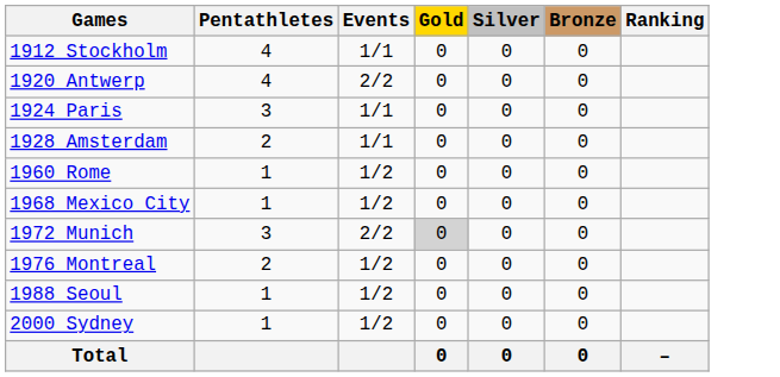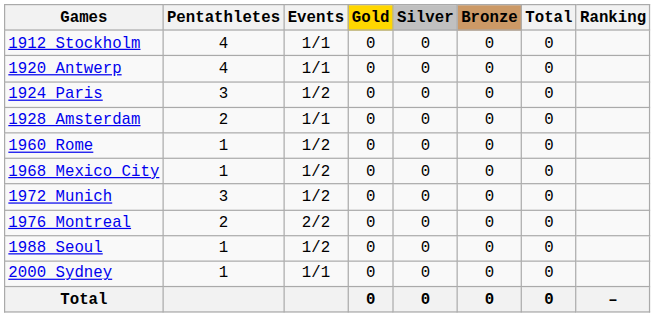 <table class="wikitable sortable" style="text-align:center">
 <tr>
 <th>Games</th>
 <th>Pentathletes</th>
 <th>Events</th>
 <th style="background-color:gold;">Gold</th>
 <th style="background-color:silver;">Silver</th>
 <th style="background-color:#c96;">Bronze</th>
+<th>Total</th>
 <th>Ranking</th>
 </tr>
 <tr>
 <td align=left><a href='#'>1912 Stockholm</a></td>
 <td>4</td>
 <td>1/1</td>
 <td>0</td>
 <td>0</td>
 <td>0</td>
+<td>0</td>
 <td></td>
 </tr>
 <tr>
 <td align=left><a href='#'>1920 Antwerp</a></td>
 <td>4</td>
-<td>2/2</td>
+<td>1/1</td>
+<td>0</td>
 <td>0</td>
 <td>0</td>
 <td>0</td>
 <td></td>
 </tr>
 <tr>
 <td align=left><a href='#'>1924 Paris</a></td>
 <td>3</td>
-<td>1/1</td>
+<td>1/2</td>
+<td>0</td>
 <td>0</td>
 <td>0</td>
 <td>0</td>
 <td></td>
 </tr>
 <tr>
 <td align=left><a href='#'>1928 Amsterdam</a></td>
 <td>2</td>
 <td>1/1</td>
 <td>0</td>
 <td>0</td>
 <td>0</td>
+<td>0</td>
 <td></td>
 </tr>
 <tr>
 <td align=left><a href='#'>1960 Rome</a></td>
 <td>1</td>
 <td>1/2</td>
+<td>0</td>
 <td>0</td>
 <td>0</td>
 <td>0</td>
 <td></td>
 </tr>
 <tr>
 <td align=left><a href='#'>1968 Mexico City</a></td>
 <td>1</td>
 <td>1/2</td>
 <td>0</td>
 <td>0</td>
 <td>0</td>
+<td>0</td>
 <td></td>
 </tr>
 <tr>
 <td align=left><a href='#'>1972 Munich</a></td>
 <td>3</td>
-<td>2/2</td>
-<td style="background: lightgrey;">0</td>
+<td>1/2</td>
+<td>0</td>
+<td>0</td>
 <td>0</td>
 <td>0</td>
 <td></td>
 </tr>
 <tr>
 <td align=left><a href='#'>1976 Montreal</a></td>
 <td>2</td>
-<td>1/2</td>
+<td>2/2</td>
+<td>0</td>
 <td>0</td>
 <td>0</td>
 <td>0</td>
 <td></td>
 </tr>
 <tr>
 <td align=left><a href='#'>1988 Seoul</a></td>
 <td>1</td>
 <td>1/2</td>
 <td>0</td>
 <td>0</td>
 <td>0</td>
+<td>0</td>
 <td></td>
 </tr>
 <tr>
 <td align=left><a href='#'>2000 Sydney</a></td>
 <td>1</td>
-<td>1/2</td>
+<td>1/1</td>
+<td>0</td>
 <td>0</td>
 <td>0</td>
 <td>0</td>
 <td></td>
 </tr>
 <tr>
 <th>Total</th>
 <th></th>
 <th></th>
 <th>0</th>
 <th>0</th>
 <th>0</th>
+<th>0</th>
 <th>–</th>
 </tr>
 </table>
